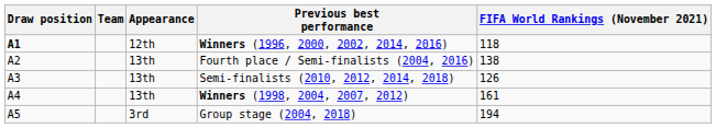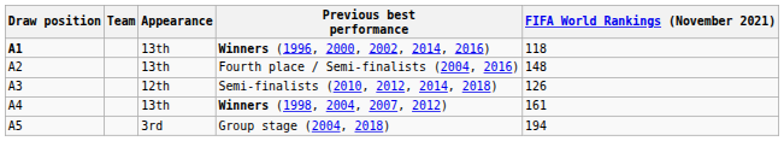 <table class="wikitable" style="text-align:left;">
 <tr>
 <th>Draw position</th>
 <th>Team</th>
 <th>Appearance</th>
 <th>Previous best<br>performance</th>
 <th><a href='#'>FIFA World Rankings</a> (November 2021)</th>
 </tr>
 <tr>
 <td><strong>A1</strong></td>
 <td style=white-space:nowrap></td>
-<td data-sort-value="37">12th</td>
+<td data-sort-value="37">13th</td>
 <td data-sort-value="6.04"><strong>Winners</strong> (<a href='#'>1996</a>, <a href='#'>2000</a>, <a href='#'>2002</a>, <a href='#'>2014</a>, <a href='#'>2016</a>)</td>
 <td>118</td>
 </tr>
 <tr>
 <td>A2</td>
 <td style=white-space:nowrap></td>
 <td data-sort-value="37">13th</td>
 <td data-sort-value="6.04">Fourth place / Semi-finalists (<a href='#'>2004</a>, <a href='#'>2016</a>)</td>
-<td>138</td>
+<td>148</td>
 </tr>
 <tr>
 <td>A3</td>
 <td style=white-space:nowrap></td>
-<td data-sort-value="37">13th</td>
+<td data-sort-value="37">12th</td>
 <td data-sort-value="6.04">Semi-finalists (<a href='#'>2010</a>, <a href='#'>2012</a>, <a href='#'>2014</a>, <a href='#'>2018</a>)</td>
 <td>126</td>
 </tr>
 <tr>
 <td>A4</td>
 <td style=white-space:nowrap></td>
 <td data-sort-value="37">13th</td>
 <td data-sort-value="6.04"><strong>Winners</strong> (<a href='#'>1998</a>, <a href='#'>2004</a>, <a href='#'>2007</a>, <a href='#'>2012</a>)</td>
 <td>161</td>
 </tr>
 <tr>
 <td>A5</td>
 <td style=white-space:nowrap></td>
 <td data-sort-value="37">3rd</td>
 <td data-sort-value="6.04">Group stage (<a href='#'>2004</a>, <a href='#'>2018</a>)</td>
 <td>194</td>
 </tr>
 </table>
